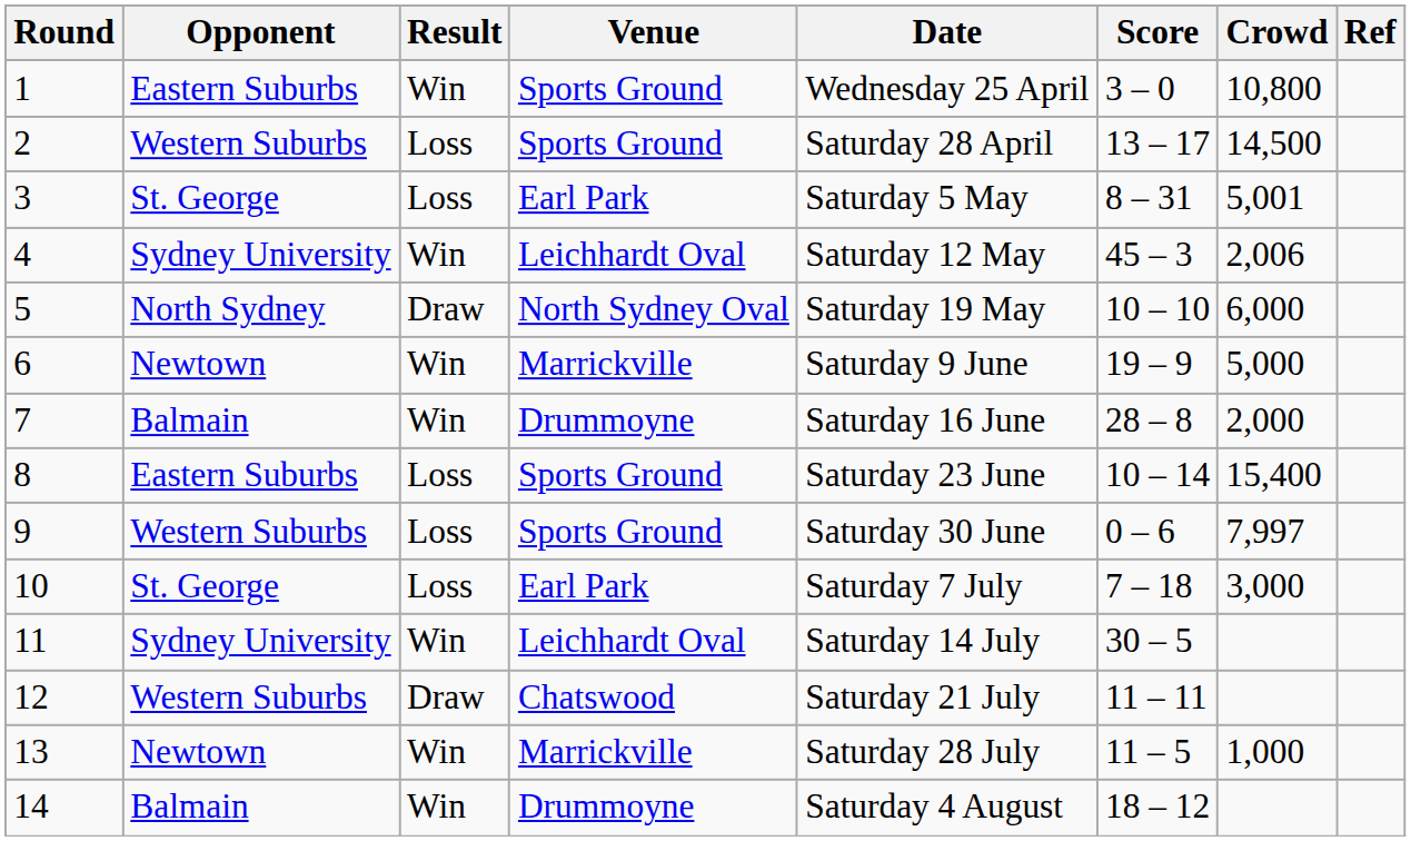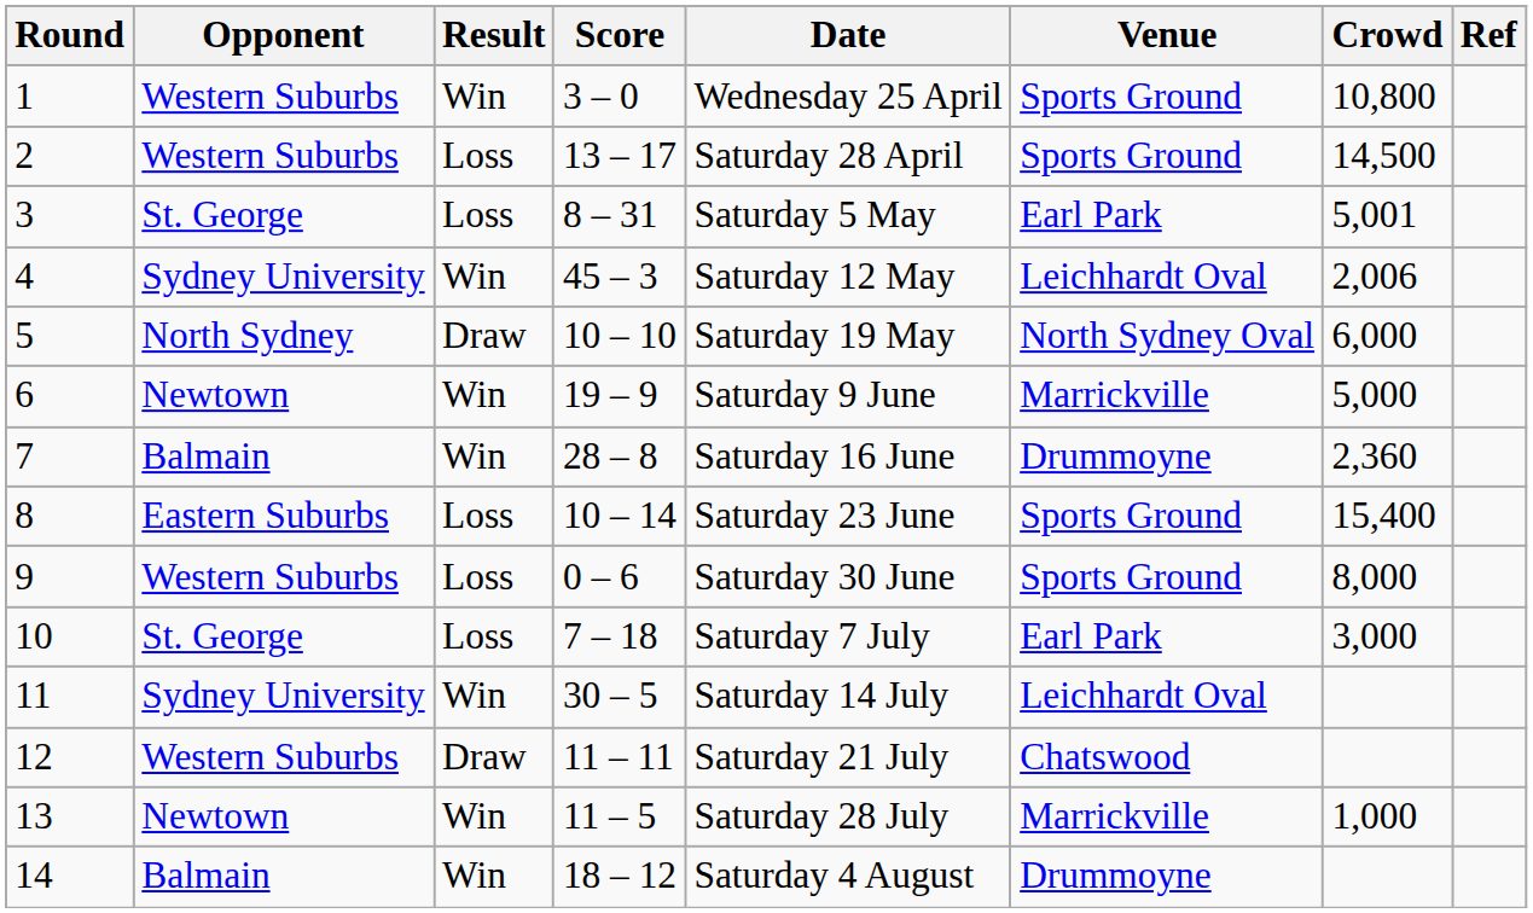 <table class="wikitable" style="text-align:left;">
 <tr>
 <th>Round</th>
 <th>Opponent</th>
 <th>Result</th>
+<th>Score</th>
+<th>Date</th>
 <th>Venue</th>
-<th>Date</th>
-<th>Score</th>
 <th>Crowd</th>
 <th>Ref</th>
 </tr>
 <tr>
 <td>1</td>
-<td> <a href='#'>Eastern Suburbs</a></td>
+<td> <a href='#'>Western Suburbs</a></td>
 <td>Win</td>
+<td>3 – 0</td>
+<td>Wednesday 25 April</td>
 <td><a href='#'>Sports Ground</a></td>
-<td>Wednesday 25 April</td>
-<td>3 – 0</td>
 <td>10,800</td>
 <td></td>
 </tr>
 <tr>
 <td>2</td>
 <td> <a href='#'>Western Suburbs</a></td>
 <td>Loss</td>
+<td>13 – 17</td>
+<td>Saturday 28 April</td>
 <td><a href='#'>Sports Ground</a></td>
-<td>Saturday 28 April</td>
-<td>13 – 17</td>
 <td>14,500</td>
 <td></td>
 </tr>
 <tr>
 <td>3</td>
 <td> <a href='#'>St. George</a></td>
 <td>Loss</td>
+<td>8 – 31</td>
+<td>Saturday 5 May</td>
 <td><a href='#'>Earl Park</a></td>
-<td>Saturday 5 May</td>
-<td>8 – 31</td>
 <td>5,001</td>
 <td></td>
 </tr>
 <tr>
 <td>4</td>
 <td> <a href='#'>Sydney University</a></td>
 <td>Win</td>
+<td>45 – 3</td>
+<td>Saturday 12 May</td>
 <td><a href='#'>Leichhardt Oval</a></td>
-<td>Saturday 12 May</td>
-<td>45 – 3</td>
 <td>2,006</td>
 <td></td>
 </tr>
 <tr>
 <td>5</td>
 <td> <a href='#'>North Sydney</a></td>
 <td>Draw</td>
+<td>10 – 10</td>
+<td>Saturday 19 May</td>
 <td><a href='#'>North Sydney Oval</a></td>
-<td>Saturday 19 May</td>
-<td>10 – 10</td>
 <td>6,000</td>
 <td></td>
 </tr>
 <tr>
 <td>6</td>
 <td> <a href='#'>Newtown</a></td>
 <td>Win</td>
+<td>19 – 9</td>
+<td>Saturday 9 June</td>
 <td><a href='#'>Marrickville</a></td>
-<td>Saturday 9 June</td>
-<td>19 – 9</td>
 <td>5,000</td>
 <td></td>
 </tr>
 <tr>
 <td>7</td>
 <td> <a href='#'>Balmain</a></td>
 <td>Win</td>
+<td>28 – 8</td>
+<td>Saturday 16 June</td>
 <td><a href='#'>Drummoyne</a></td>
-<td>Saturday 16 June</td>
-<td>28 – 8</td>
-<td>2,000</td>
+<td>2,360</td>
 <td></td>
 </tr>
 <tr>
 <td>8</td>
 <td> <a href='#'>Eastern Suburbs</a></td>
 <td>Loss</td>
+<td>10 – 14</td>
+<td>Saturday 23 June</td>
 <td><a href='#'>Sports Ground</a></td>
-<td>Saturday 23 June</td>
-<td>10 – 14</td>
 <td>15,400</td>
 <td></td>
 </tr>
 <tr>
 <td>9</td>
 <td> <a href='#'>Western Suburbs</a></td>
 <td>Loss</td>
+<td>0 – 6</td>
+<td>Saturday 30 June</td>
 <td><a href='#'>Sports Ground</a></td>
-<td>Saturday 30 June</td>
-<td>0 – 6</td>
-<td>7,997</td>
+<td>8,000</td>
 <td></td>
 </tr>
 <tr>
 <td>10</td>
 <td> <a href='#'>St. George</a></td>
 <td>Loss</td>
+<td>7 – 18</td>
+<td>Saturday 7 July</td>
 <td><a href='#'>Earl Park</a></td>
-<td>Saturday 7 July</td>
-<td>7 – 18</td>
 <td>3,000</td>
 <td></td>
 </tr>
 <tr>
 <td>11</td>
 <td> <a href='#'>Sydney University</a></td>
 <td>Win</td>
+<td>30 – 5</td>
+<td>Saturday 14 July</td>
 <td><a href='#'>Leichhardt Oval</a></td>
-<td>Saturday 14 July</td>
-<td>30 – 5</td>
 <td></td>
 <td></td>
 </tr>
 <tr>
 <td>12</td>
 <td> <a href='#'>Western Suburbs</a></td>
 <td>Draw</td>
+<td>11 – 11</td>
+<td>Saturday 21 July</td>
 <td><a href='#'>Chatswood</a></td>
-<td>Saturday 21 July</td>
-<td>11 – 11</td>
 <td></td>
 <td></td>
 </tr>
 <tr>
 <td>13</td>
 <td> <a href='#'>Newtown</a></td>
 <td>Win</td>
+<td>11 – 5</td>
+<td>Saturday 28 July</td>
 <td><a href='#'>Marrickville</a></td>
-<td>Saturday 28 July</td>
-<td>11 – 5</td>
 <td>1,000</td>
 <td></td>
 </tr>
 <tr>
 <td>14</td>
 <td> <a href='#'>Balmain</a></td>
 <td>Win</td>
+<td>18 – 12</td>
+<td>Saturday 4 August</td>
 <td><a href='#'>Drummoyne</a></td>
-<td>Saturday 4 August</td>
-<td>18 – 12</td>
 <td></td>
 <td></td>
 </tr>
 </table>
